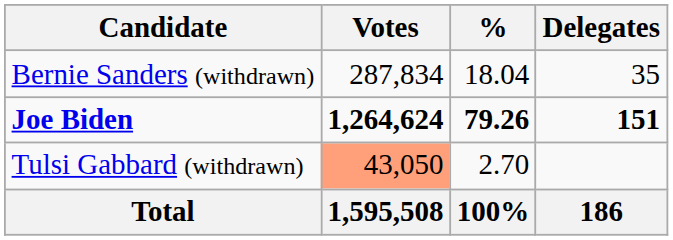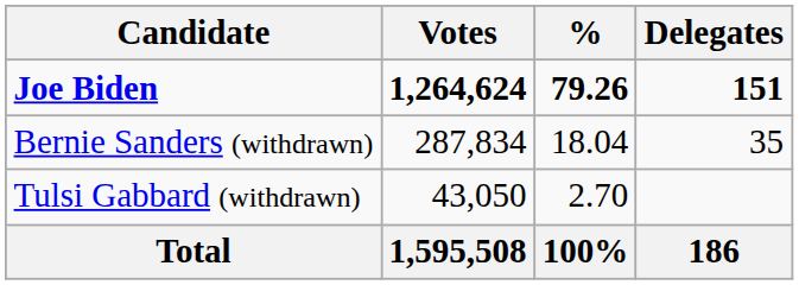 <table class="wikitable sortable" style="text-align:right;">
 <tr>
 <th>Candidate</th>
 <th>Votes</th>
 <th>%</th>
 <th>Delegates</th>
 </tr>
 <tr>
+<td style="text-align:left;" data-sort-value="Biden, Joe"><strong><a href='#'>Joe Biden</a></strong></td>
+<td><strong>1,264,624</strong></td>
+<td><strong>79.26</strong></td>
+<td><strong>151</strong></td>
+</tr>
+<tr>
 <td style="text-align:left;" data-sort-value="Sanders, Bernie"><a href='#'>Bernie Sanders</a> <small>(withdrawn)</small></td>
 <td>287,834</td>
 <td>18.04</td>
 <td>35</td>
 </tr>
 <tr>
-<td style="text-align:left;" data-sort-value="Biden, Joe"><strong><a href='#'>Joe Biden</a></strong></td>
-<td><strong>1,264,624</strong></td>
-<td><strong>79.26</strong></td>
-<td><strong>151</strong></td>
-</tr>
-<tr>
 <td style="text-align:left;" data-sort-value="Gabbard, Tulsi"><a href='#'>Tulsi Gabbard</a> <small>(withdrawn)</small></td>
-<td style="background: lightsalmon;">43,050</td>
+<td>43,050</td>
 <td>2.70</td>
 <td></td>
 </tr>
 <tr>
 <th>Total</th>
 <th>1,595,508</th>
 <th>100%</th>
 <th>186</th>
 </tr>
 </table>
